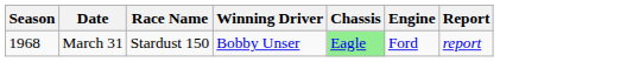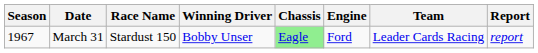 <table class="wikitable" style="font-size: 95%;">
 <tr>
 <th>Season</th>
 <th>Date</th>
 <th>Race Name</th>
 <th>Winning Driver</th>
 <th>Chassis</th>
 <th>Engine</th>
+<th>Team</th>
 <th>Report</th>
 </tr>
 <tr>
-<td>1968</td>
+<td>1967</td>
 <td>March 31</td>
 <td>Stardust 150</td>
 <td> <a href='#'>Bobby Unser</a></td>
 <td style="background: lightgreen;"><a href='#'>Eagle</a></td>
 <td><a href='#'>Ford</a></td>
+<td><a href='#'>Leader Cards Racing</a></td>
 <td><em><a href='#'>report</a></em></td>
 </tr>
 </table>
